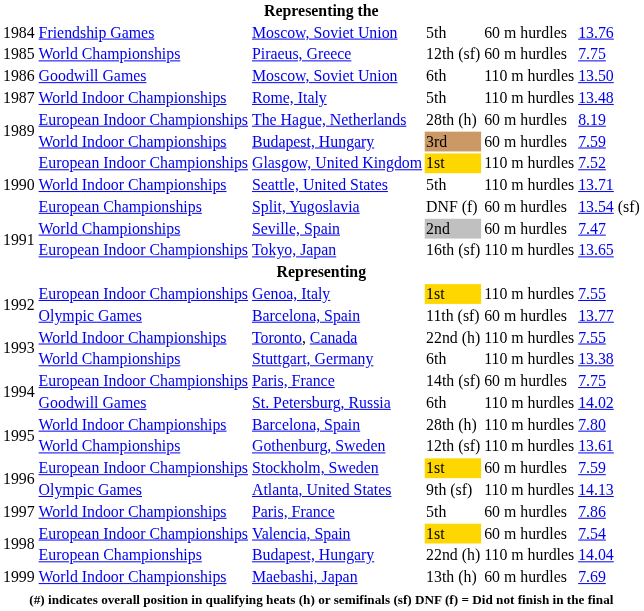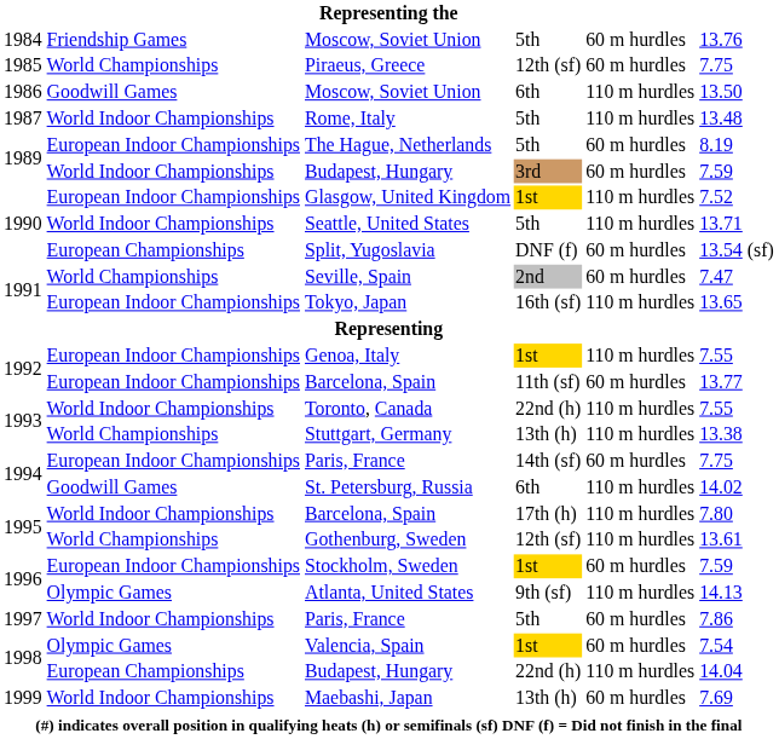 <table>
 <tr>
 <th colspan="6">Representing the </th>
 </tr>
 <tr>
 <td>1984</td>
 <td><a href='#'>Friendship Games</a></td>
 <td><a href='#'>Moscow, Soviet Union</a></td>
 <td>5th</td>
 <td>60 m hurdles</td>
 <td><a href='#'>13.76</a></td>
 </tr>
 <tr>
 <td>1985</td>
 <td><a href='#'>World Championships</a></td>
 <td><a href='#'>Piraeus, Greece</a></td>
 <td>12th (sf)</td>
 <td>60 m hurdles</td>
 <td><a href='#'>7.75</a></td>
 </tr>
 <tr>
 <td>1986</td>
 <td><a href='#'>Goodwill Games</a></td>
 <td><a href='#'>Moscow, Soviet Union</a></td>
 <td>6th</td>
 <td>110 m hurdles</td>
 <td><a href='#'>13.50</a></td>
 </tr>
 <tr>
 <td>1987</td>
 <td><a href='#'>World Indoor Championships</a></td>
 <td><a href='#'>Rome, Italy</a></td>
 <td>5th</td>
 <td>110 m hurdles</td>
 <td><a href='#'>13.48</a></td>
 </tr>
 <tr>
 <td rowspan=2>1989</td>
 <td><a href='#'>European Indoor Championships</a></td>
 <td><a href='#'>The Hague, Netherlands</a></td>
-<td>28th (h)</td>
+<td>5th</td>
 <td>60 m hurdles</td>
 <td><a href='#'>8.19</a></td>
 </tr>
 <tr>
 <td><a href='#'>World Indoor Championships</a></td>
 <td><a href='#'>Budapest, Hungary</a></td>
 <td bgcolor="cc9966">3rd</td>
 <td>60 m hurdles</td>
 <td><a href='#'>7.59</a></td>
 </tr>
 <tr>
 <td rowspan=3>1990</td>
 <td><a href='#'>European Indoor Championships</a></td>
 <td><a href='#'>Glasgow, United Kingdom</a></td>
 <td bgcolor="gold">1st</td>
 <td>110 m hurdles</td>
 <td><a href='#'>7.52</a></td>
 </tr>
 <tr>
 <td><a href='#'>World Indoor Championships</a></td>
 <td><a href='#'>Seattle, United States</a></td>
 <td>5th</td>
 <td>110 m hurdles</td>
 <td><a href='#'>13.71</a></td>
 </tr>
 <tr>
 <td><a href='#'>European Championships</a></td>
 <td><a href='#'>Split, Yugoslavia</a></td>
 <td>DNF (f)</td>
 <td>60 m hurdles</td>
 <td><a href='#'>13.54</a> (sf)</td>
 </tr>
 <tr>
 <td rowspan=2>1991</td>
 <td><a href='#'>World Championships</a></td>
 <td><a href='#'>Seville, Spain</a></td>
 <td bgcolor="silver">2nd</td>
 <td>60 m hurdles</td>
 <td><a href='#'>7.47</a></td>
 </tr>
 <tr>
 <td><a href='#'>European Indoor Championships</a></td>
 <td><a href='#'>Tokyo, Japan</a></td>
 <td>16th (sf)</td>
 <td>110 m hurdles</td>
 <td><a href='#'>13.65</a></td>
 </tr>
 <tr>
 <th colspan="6">Representing </th>
 </tr>
 <tr>
 <td rowspan=2>1992</td>
 <td><a href='#'>European Indoor Championships</a></td>
 <td><a href='#'>Genoa, Italy</a></td>
 <td bgcolor="gold">1st</td>
 <td>110 m hurdles</td>
 <td><a href='#'>7.55</a></td>
 </tr>
 <tr>
-<td><a href='#'>Olympic Games</a></td>
+<td><a href='#'>European Indoor Championships</a></td>
 <td><a href='#'>Barcelona, Spain</a></td>
 <td>11th (sf)</td>
 <td>60 m hurdles</td>
 <td><a href='#'>13.77</a></td>
 </tr>
 <tr>
 <td rowspan=2>1993</td>
 <td><a href='#'>World Indoor Championships</a></td>
 <td><a href='#'>Toronto</a>, <a href='#'>Canada</a></td>
 <td>22nd (h)</td>
 <td>110 m hurdles</td>
 <td><a href='#'>7.55</a></td>
 </tr>
 <tr>
 <td><a href='#'>World Championships</a></td>
 <td><a href='#'>Stuttgart, Germany</a></td>
-<td>6th</td>
+<td>13th (h)</td>
 <td>110 m hurdles</td>
 <td><a href='#'>13.38</a></td>
 </tr>
 <tr>
 <td rowspan=2>1994</td>
 <td><a href='#'>European Indoor Championships</a></td>
 <td><a href='#'>Paris, France</a></td>
 <td>14th (sf)</td>
 <td>60 m hurdles</td>
 <td><a href='#'>7.75</a></td>
 </tr>
 <tr>
 <td><a href='#'>Goodwill Games</a></td>
 <td><a href='#'>St. Petersburg, Russia</a></td>
 <td>6th</td>
 <td>110 m hurdles</td>
 <td><a href='#'>14.02</a></td>
 </tr>
 <tr>
 <td rowspan=2>1995</td>
 <td><a href='#'>World Indoor Championships</a></td>
 <td><a href='#'>Barcelona, Spain</a></td>
-<td>28th (h)</td>
+<td>17th (h)</td>
 <td>110 m hurdles</td>
 <td><a href='#'>7.80</a></td>
 </tr>
 <tr>
 <td><a href='#'>World Championships</a></td>
 <td><a href='#'>Gothenburg, Sweden</a></td>
 <td>12th (sf)</td>
 <td>110 m hurdles</td>
 <td><a href='#'>13.61</a></td>
 </tr>
 <tr>
 <td rowspan=2>1996</td>
 <td><a href='#'>European Indoor Championships</a></td>
 <td><a href='#'>Stockholm, Sweden</a></td>
 <td bgcolor="gold">1st</td>
 <td>60 m hurdles</td>
 <td><a href='#'>7.59</a></td>
 </tr>
 <tr>
 <td><a href='#'>Olympic Games</a></td>
 <td><a href='#'>Atlanta, United States</a></td>
 <td>9th (sf)</td>
 <td>110 m hurdles</td>
 <td><a href='#'>14.13</a></td>
 </tr>
 <tr>
 <td>1997</td>
 <td><a href='#'>World Indoor Championships</a></td>
 <td><a href='#'>Paris, France</a></td>
 <td>5th</td>
 <td>60 m hurdles</td>
 <td><a href='#'>7.86</a></td>
 </tr>
 <tr>
 <td rowspan=2>1998</td>
-<td><a href='#'>European Indoor Championships</a></td>
+<td><a href='#'>Olympic Games</a></td>
 <td><a href='#'>Valencia, Spain</a></td>
 <td bgcolor="gold">1st</td>
 <td>60 m hurdles</td>
 <td><a href='#'>7.54</a></td>
 </tr>
 <tr>
 <td><a href='#'>European Championships</a></td>
 <td><a href='#'>Budapest, Hungary</a></td>
 <td>22nd (h)</td>
 <td>110 m hurdles</td>
 <td><a href='#'>14.04</a></td>
 </tr>
 <tr>
 <td>1999</td>
 <td><a href='#'>World Indoor Championships</a></td>
 <td><a href='#'>Maebashi, Japan</a></td>
 <td>13th (h)</td>
 <td>60 m hurdles</td>
 <td><a href='#'>7.69</a></td>
 </tr>
 <tr>
 <th colspan=6><small><strong>(#) indicates overall position in qualifying heats (h) or semifinals (sf) DNF (f) = Did not finish in the final</strong></small></th>
 </tr>
 </table>
